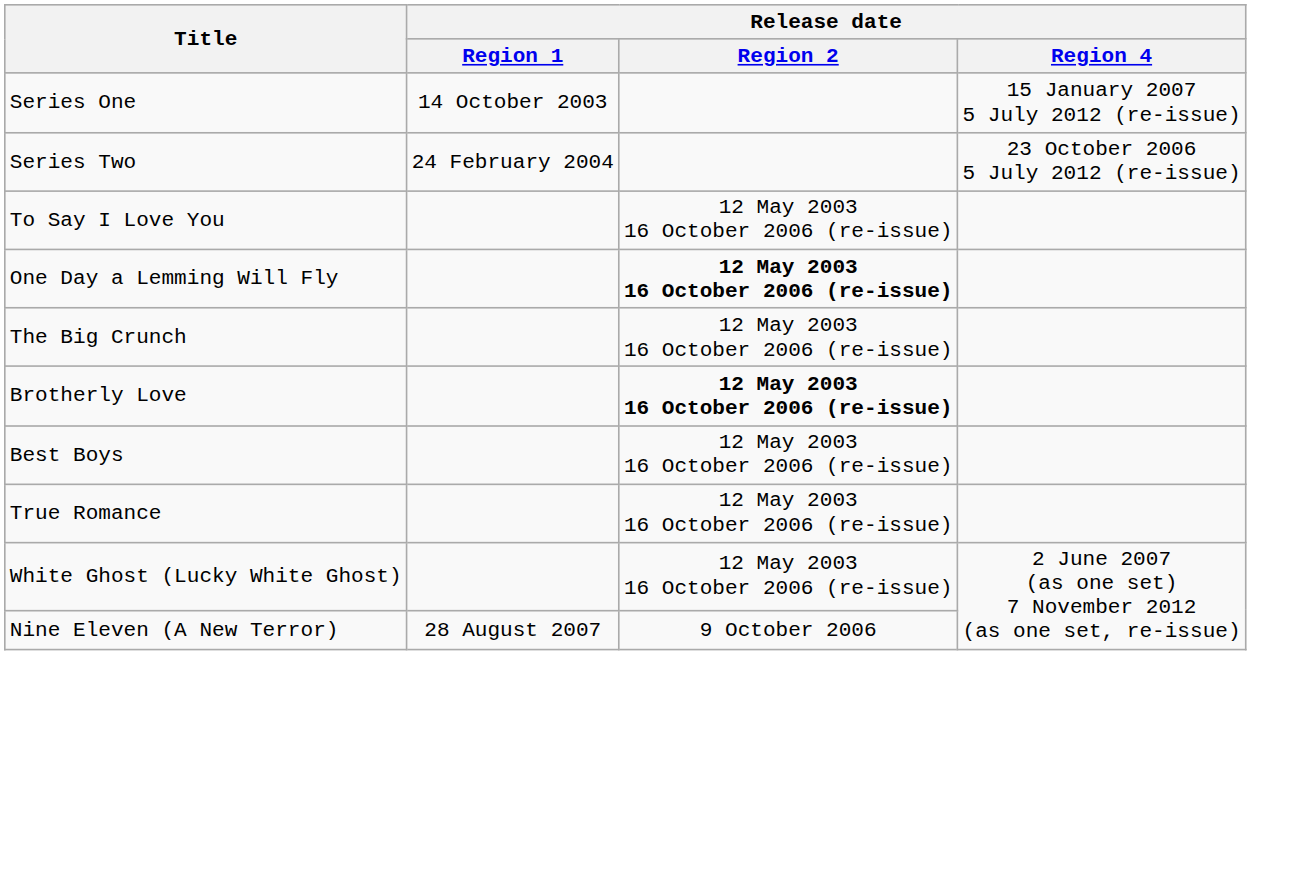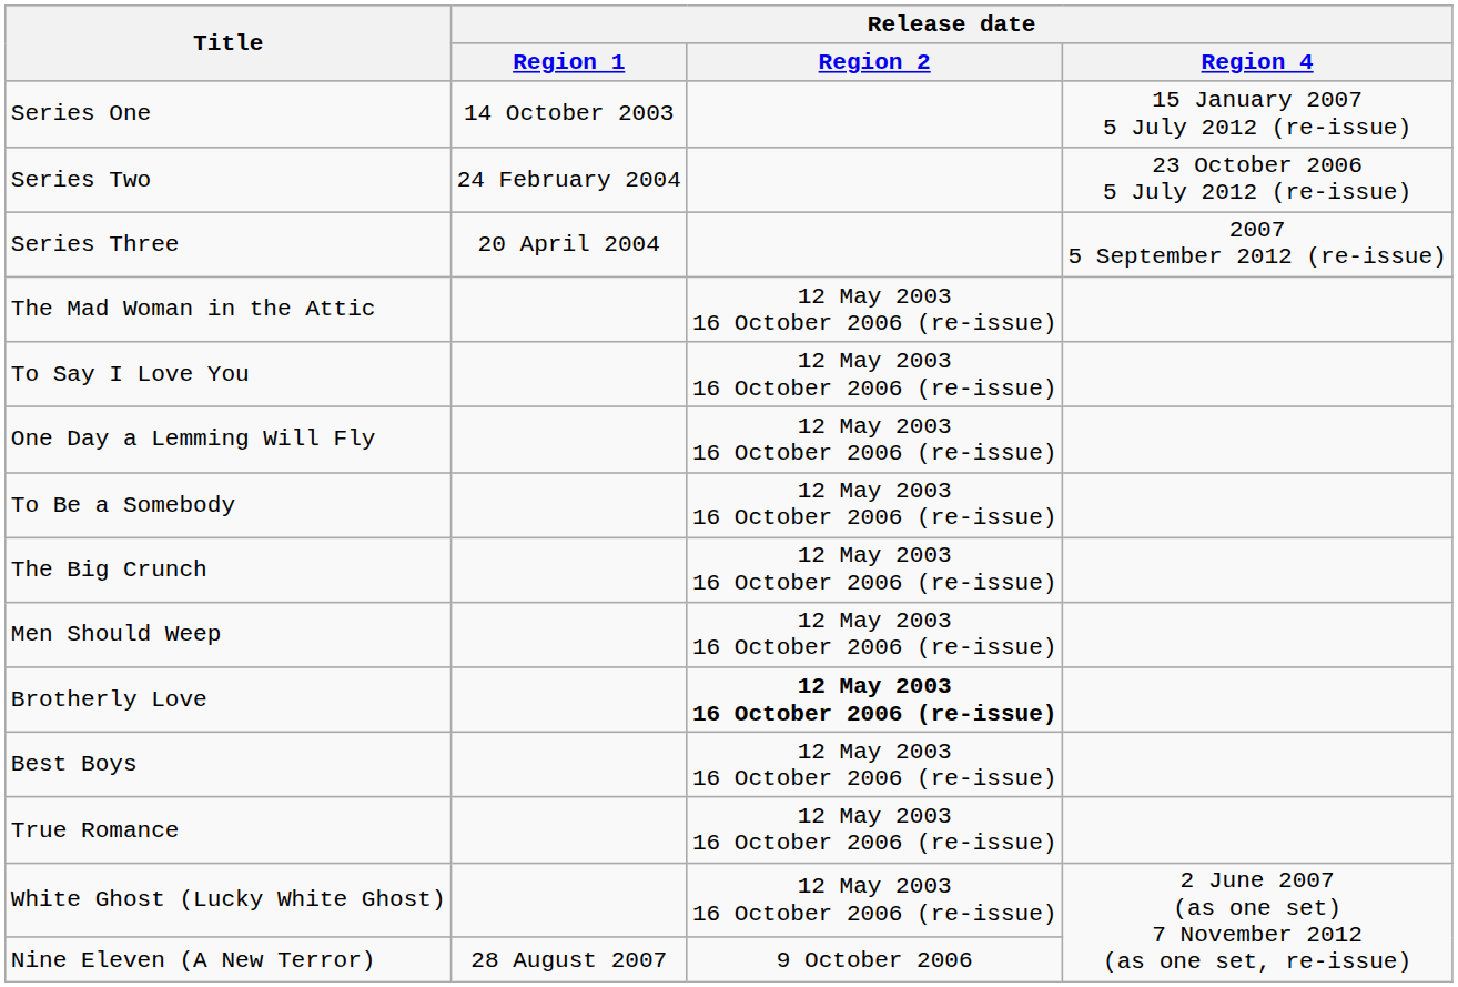 <table class="wikitable">
 <tr>
 <th rowspan="2">Title</th>
 <th colspan="3">Release date</th>
 </tr>
 <tr>
 <th><a href='#'>Region 1</a></th>
 <th><a href='#'>Region 2</a></th>
 <th><a href='#'>Region 4</a></th>
 </tr>
 <tr>
 <td>Series One</td>
 <td align="center">14 October 2003</td>
 <td></td>
 <td align="center">15 January 2007<br>5 July 2012 (re-issue)</td>
 </tr>
 <tr>
 <td>Series Two</td>
 <td align="center">24 February 2004</td>
 <td></td>
 <td align="center">23 October 2006<br>5 July 2012 (re-issue)</td>
 </tr>
 <tr>
+<td>Series Three</td>
+<td align="center">20 April 2004</td>
+<td></td>
+<td align="center">2007<br>5 September 2012 (re-issue)</td>
+</tr>
+<tr>
+<td>The Mad Woman in the Attic</td>
+<td></td>
+<td align="center">12 May 2003<br>16 October 2006 (re-issue)</td>
+<td></td>
+</tr>
+<tr>
 <td>To Say I Love You</td>
 <td></td>
 <td align="center">12 May 2003<br>16 October 2006 (re-issue)</td>
 <td></td>
 </tr>
 <tr>
 <td>One Day a Lemming Will Fly</td>
 <td></td>
-<td align="center"><strong>12 May 2003<br>16 October 2006 (re-issue)</strong></td>
+<td align="center">12 May 2003<br>16 October 2006 (re-issue)</td>
+<td></td>
+</tr>
+<tr>
+<td>To Be a Somebody</td>
+<td></td>
+<td align="center">12 May 2003<br>16 October 2006 (re-issue)</td>
 <td></td>
 </tr>
 <tr>
 <td>The Big Crunch</td>
+<td></td>
+<td align="center">12 May 2003<br>16 October 2006 (re-issue)</td>
+<td></td>
+</tr>
+<tr>
+<td>Men Should Weep</td>
 <td></td>
 <td align="center">12 May 2003<br>16 October 2006 (re-issue)</td>
 <td></td>
 </tr>
 <tr>
 <td>Brotherly Love</td>
 <td></td>
 <td align="center"><strong>12 May 2003<br>16 October 2006 (re-issue)</strong></td>
 <td></td>
 </tr>
 <tr>
 <td>Best Boys</td>
 <td></td>
 <td align="center">12 May 2003<br>16 October 2006 (re-issue)</td>
 <td></td>
 </tr>
 <tr>
 <td>True Romance</td>
 <td></td>
 <td align="center">12 May 2003<br>16 October 2006 (re-issue)</td>
 <td></td>
 </tr>
 <tr>
 <td>White Ghost (Lucky White Ghost)</td>
 <td align="center"></td>
 <td align="center">12 May 2003<br>16 October 2006 (re-issue)</td>
 <td align="center" rowspan="2">2 June 2007<br>(as one set)<br>7 November 2012<br>(as one set, re-issue)</td>
 </tr>
 <tr>
 <td>Nine Eleven (A New Terror)</td>
 <td align="center">28 August 2007</td>
 <td align="center">9 October 2006</td>
 </tr>
 </table>
